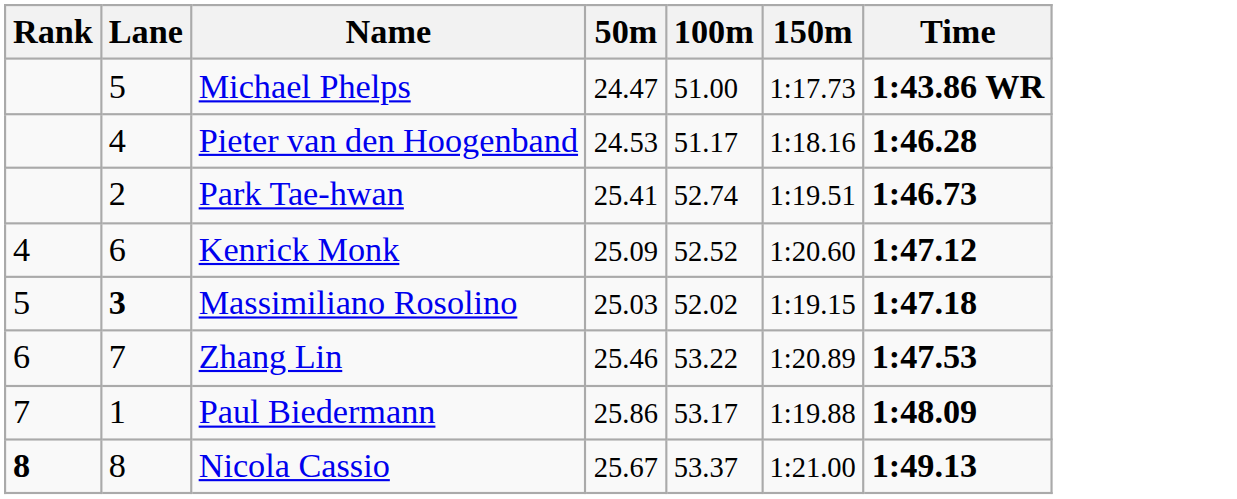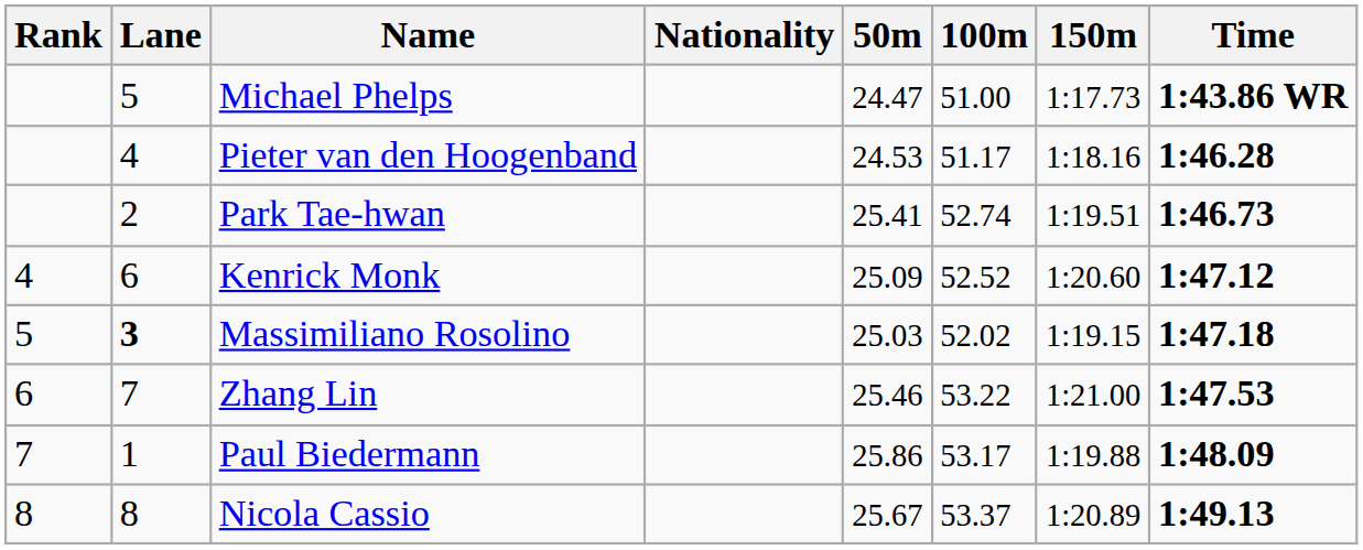 <table class="wikitable sortable">
 <tr>
 <th>Rank</th>
 <th>Lane</th>
 <th>Name</th>
+<th>Nationality</th>
 <th>50m</th>
 <th>100m</th>
 <th>150m</th>
 <th>Time</th>
 </tr>
 <tr>
 <td></td>
 <td>5</td>
 <td><a href='#'>Michael Phelps</a></td>
+<td></td>
 <td><small>24.47</small></td>
 <td><small>51.00</small></td>
 <td><small>1:17.73</small></td>
 <td><strong>1:43.86 WR</strong></td>
 </tr>
 <tr>
 <td></td>
 <td>4</td>
 <td><a href='#'>Pieter van den Hoogenband</a></td>
+<td></td>
 <td><small>24.53</small></td>
 <td><small>51.17</small></td>
 <td><small>1:18.16</small></td>
 <td><strong>1:46.28</strong></td>
 </tr>
 <tr>
 <td></td>
 <td>2</td>
 <td><a href='#'>Park Tae-hwan</a></td>
+<td></td>
 <td><small>25.41</small></td>
 <td><small>52.74</small></td>
 <td><small>1:19.51</small></td>
 <td><strong>1:46.73</strong></td>
 </tr>
 <tr>
 <td>4</td>
 <td>6</td>
 <td><a href='#'>Kenrick Monk</a></td>
+<td></td>
 <td><small>25.09</small></td>
 <td><small>52.52</small></td>
 <td><small>1:20.60</small></td>
 <td><strong>1:47.12</strong></td>
 </tr>
 <tr>
 <td>5</td>
 <td><strong>3</strong></td>
 <td><a href='#'>Massimiliano Rosolino</a></td>
+<td></td>
 <td><small>25.03</small></td>
 <td><small>52.02</small></td>
 <td><small>1:19.15</small></td>
 <td><strong>1:47.18</strong></td>
 </tr>
 <tr>
 <td>6</td>
 <td>7</td>
 <td><a href='#'>Zhang Lin</a></td>
+<td></td>
 <td><small>25.46</small></td>
 <td><small>53.22</small></td>
-<td><small>1:20.89</small></td>
+<td><small>1:21.00</small></td>
 <td><strong>1:47.53</strong></td>
 </tr>
 <tr>
 <td>7</td>
 <td>1</td>
 <td><a href='#'>Paul Biedermann</a></td>
+<td></td>
 <td><small>25.86</small></td>
 <td><small>53.17</small></td>
 <td><small>1:19.88</small></td>
 <td><strong>1:48.09</strong></td>
 </tr>
 <tr>
-<td><strong>8</strong></td>
+<td>8</td>
 <td>8</td>
 <td><a href='#'>Nicola Cassio</a></td>
+<td></td>
 <td><small>25.67</small></td>
 <td><small>53.37</small></td>
-<td><small>1:21.00</small></td>
+<td><small>1:20.89</small></td>
 <td><strong>1:49.13</strong></td>
 </tr>
 </table>
